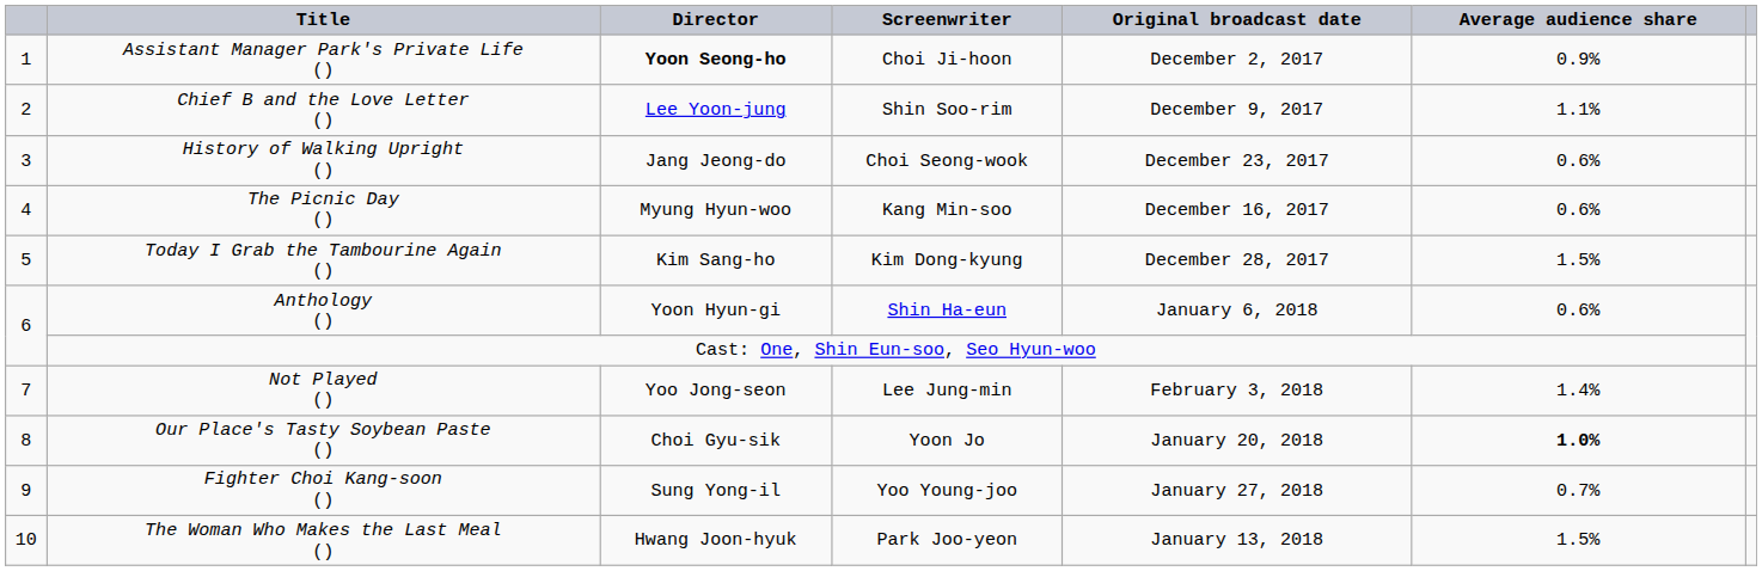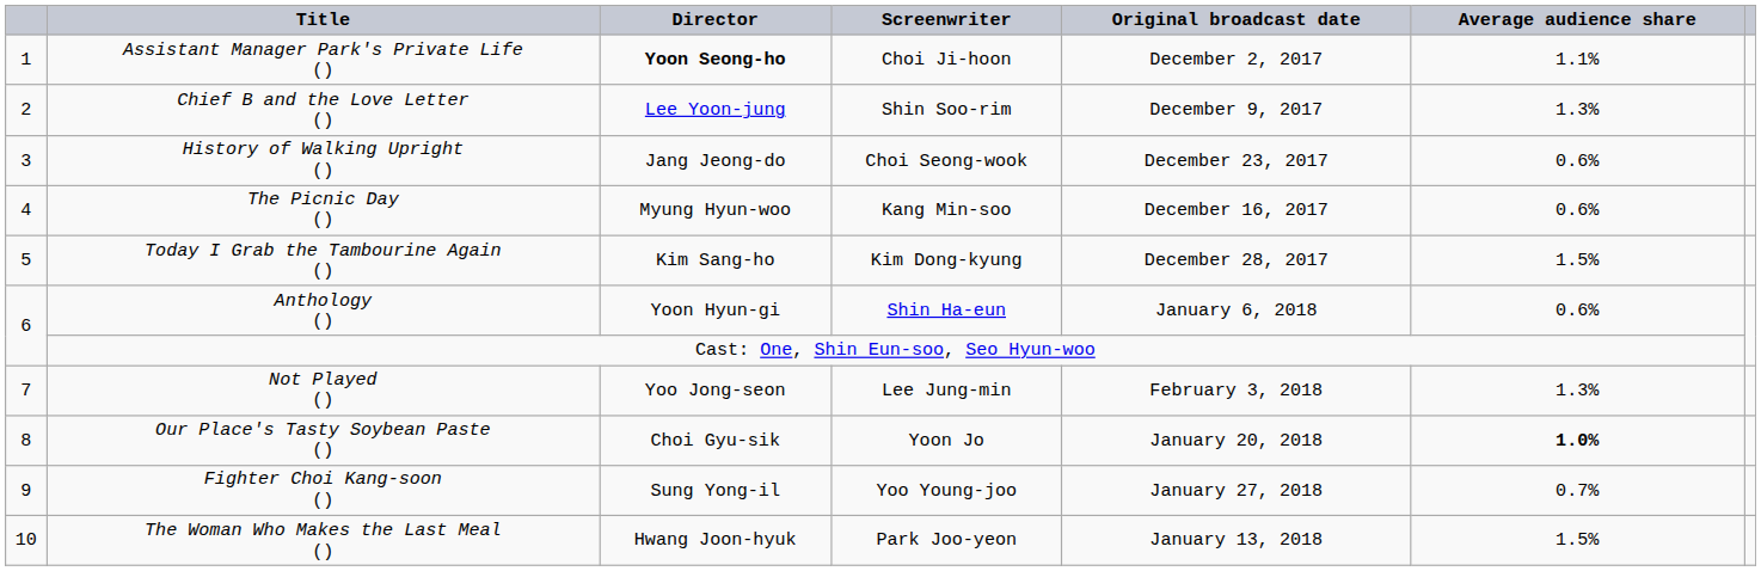 <table class="wikitable plainrowheaders" style=text-align:center width=100%>
 <tr style="background:#C5C9D4; color:back; font-weight:bold">
 <td></td>
 <td>Title</td>
 <td>Director</td>
 <td>Screenwriter</td>
 <td>Original broadcast date</td>
 <td>Average audience share </td>
 <td></td>
 </tr>
 <tr>
 <td>1</td>
 <td><em>Assistant Manager Park's Private Life</em><br>()</td>
 <td><strong>Yoon Seong-ho</strong></td>
 <td>Choi Ji-hoon</td>
 <td>December 2, 2017</td>
-<td>0.9%</td>
+<td>1.1%</td>
 <td></td>
 </tr>
 <tr>
 <td>2</td>
 <td><em>Chief B and the Love Letter</em><br>()</td>
 <td><a href='#'>Lee Yoon-jung</a></td>
 <td>Shin Soo-rim</td>
 <td>December 9, 2017</td>
-<td>1.1%</td>
+<td>1.3%</td>
 <td></td>
 </tr>
 <tr>
 <td>3</td>
 <td><em>History of Walking Upright</em><br>()</td>
 <td>Jang Jeong-do</td>
 <td>Choi Seong-wook</td>
 <td>December 23, 2017</td>
 <td>0.6%</td>
 <td></td>
 </tr>
 <tr>
 <td>4</td>
 <td><em>The Picnic Day</em><br>()</td>
 <td>Myung Hyun-woo</td>
 <td>Kang Min-soo</td>
 <td>December 16, 2017</td>
 <td>0.6%</td>
 <td></td>
 </tr>
 <tr>
 <td>5</td>
 <td><em>Today I Grab the Tambourine Again</em><br>()</td>
 <td>Kim Sang-ho</td>
 <td>Kim Dong-kyung</td>
 <td>December 28, 2017</td>
 <td>1.5%</td>
 <td></td>
 </tr>
 <tr>
 <td rowspan="2">6</td>
 <td><em>Anthology</em><br>()</td>
 <td>Yoon Hyun-gi</td>
 <td><a href='#'>Shin Ha-eun</a></td>
 <td>January 6, 2018</td>
 <td>0.6%</td>
 <td rowspan="2"></td>
 </tr>
 <tr>
 <td colspan="5">Cast: <a href='#'>One</a>, <a href='#'>Shin Eun-soo</a>, <a href='#'>Seo Hyun-woo</a></td>
 </tr>
 <tr>
 <td>7</td>
 <td><em>Not Played</em><br>()</td>
 <td>Yoo Jong-seon</td>
 <td>Lee Jung-min</td>
 <td>February 3, 2018</td>
-<td>1.4%</td>
+<td>1.3%</td>
 <td></td>
 </tr>
 <tr>
 <td>8</td>
 <td><em>Our Place's Tasty Soybean Paste</em><br>()</td>
 <td>Choi Gyu-sik</td>
 <td>Yoon Jo</td>
 <td>January 20, 2018</td>
 <td><strong>1.0%</strong></td>
 <td></td>
 </tr>
 <tr>
 <td>9</td>
 <td><em>Fighter Choi Kang-soon</em><br>()</td>
 <td>Sung Yong-il</td>
 <td>Yoo Young-joo</td>
 <td>January 27, 2018</td>
 <td>0.7%</td>
 <td></td>
 </tr>
 <tr>
 <td>10</td>
 <td><em>The Woman Who Makes the Last Meal</em><br>()</td>
 <td>Hwang Joon-hyuk</td>
 <td>Park Joo-yeon</td>
 <td>January 13, 2018</td>
 <td>1.5%</td>
 <td></td>
 </tr>
 </table>
